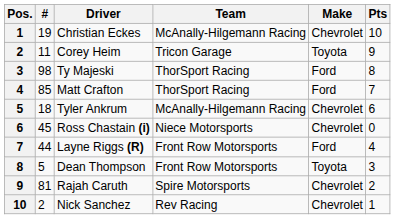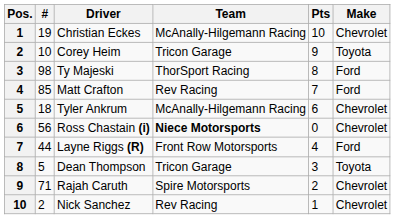 <table class="wikitable" style="font-size:95%">
 <tr>
 <th>Pos.</th>
 <th>#</th>
 <th>Driver</th>
 <th>Team</th>
+<th>Pts</th>
 <th>Make</th>
-<th>Pts</th>
 </tr>
 <tr>
 <th>1</th>
 <td>19</td>
 <td>Christian Eckes</td>
 <td>McAnally-Hilgemann Racing</td>
+<td>10</td>
 <td>Chevrolet</td>
-<td>10</td>
 </tr>
 <tr>
 <th>2</th>
-<td>11</td>
+<td>10</td>
 <td>Corey Heim</td>
 <td>Tricon Garage</td>
+<td>9</td>
 <td>Toyota</td>
-<td>9</td>
 </tr>
 <tr>
 <th>3</th>
 <td>98</td>
 <td>Ty Majeski</td>
 <td>ThorSport Racing</td>
+<td>8</td>
 <td>Ford</td>
-<td>8</td>
 </tr>
 <tr>
 <th>4</th>
 <td>85</td>
 <td>Matt Crafton</td>
-<td>ThorSport Racing</td>
+<td>Rev Racing</td>
+<td>7</td>
 <td>Ford</td>
-<td>7</td>
 </tr>
 <tr>
 <th>5</th>
 <td>18</td>
 <td>Tyler Ankrum</td>
 <td>McAnally-Hilgemann Racing</td>
+<td>6</td>
 <td>Chevrolet</td>
-<td>6</td>
 </tr>
 <tr>
 <th>6</th>
-<td>45</td>
+<td>56</td>
 <td>Ross Chastain <strong>(i)</strong></td>
-<td>Niece Motorsports</td>
+<td><strong>Niece Motorsports</strong></td>
+<td>0</td>
 <td>Chevrolet</td>
-<td>0</td>
 </tr>
 <tr>
 <th>7</th>
 <td>44</td>
 <td>Layne Riggs <strong>(R)</strong></td>
 <td>Front Row Motorsports</td>
+<td>4</td>
 <td>Ford</td>
-<td>4</td>
 </tr>
 <tr>
 <th>8</th>
 <td>5</td>
 <td>Dean Thompson</td>
-<td>Front Row Motorsports</td>
+<td>Tricon Garage</td>
+<td>3</td>
 <td>Toyota</td>
-<td>3</td>
 </tr>
 <tr>
 <th>9</th>
-<td>81</td>
+<td>71</td>
 <td>Rajah Caruth</td>
 <td>Spire Motorsports</td>
+<td>2</td>
 <td>Chevrolet</td>
-<td>2</td>
 </tr>
 <tr>
 <th>10</th>
 <td>2</td>
 <td>Nick Sanchez</td>
 <td>Rev Racing</td>
+<td>1</td>
 <td>Chevrolet</td>
-<td>1</td>
 </tr>
 </table>
